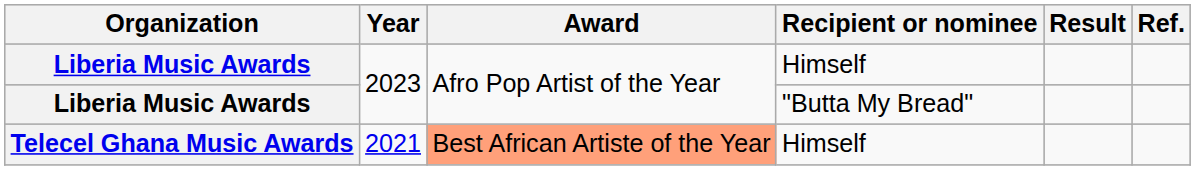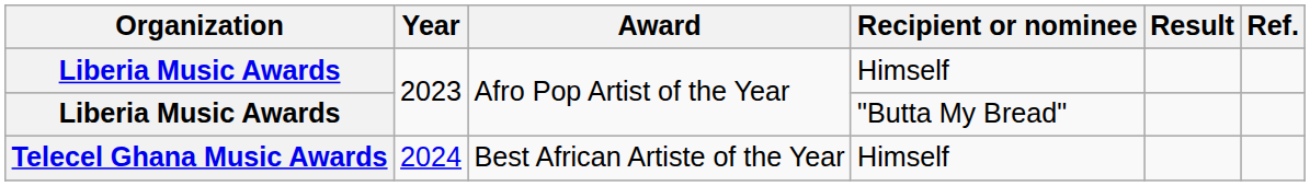 <table class="wikitable sortable plainrowheaders">
 <tr>
 <th>Organization</th>
 <th>Year</th>
 <th>Award</th>
 <th>Recipient or nominee</th>
 <th>Result</th>
 <th>Ref.</th>
 </tr>
 <tr>
 <th scope="row"><a href='#'>Liberia Music Awards</a></th>
 <td rowspan="2">2023</td>
 <td rowspan="2">Afro Pop Artist of the Year</td>
 <td>Himself</td>
 <td></td>
 <td style="text-align:center;"></td>
 </tr>
 <tr>
 <th scope="row">Liberia Music Awards</th>
 <td>"Butta My Bread"</td>
 <td></td>
 <td style="text-align:center;"></td>
 </tr>
 <tr>
 <th scope="row"><a href='#'>Telecel Ghana Music Awards</a></th>
-<td><a href='#'>2021</a></td>
-<td style="background: lightsalmon;">Best African Artiste of the Year</td>
+<td><a href='#'>2024</a></td>
+<td>Best African Artiste of the Year</td>
 <td>Himself</td>
 <td></td>
 <td style="text-align:center;"></td>
 </tr>
 </table>
